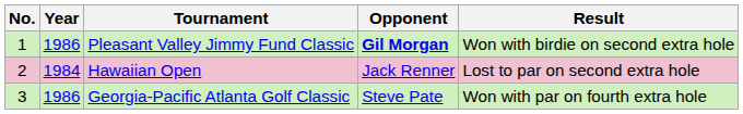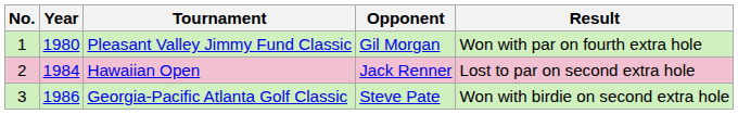 <table class="wikitable" style="font-size:95%;">
 <tr>
 <th>No.</th>
 <th>Year</th>
 <th>Tournament</th>
 <th>Opponent</th>
 <th>Result</th>
 </tr>
 <tr style="background:#D0F0C0;">
 <td align=center>1</td>
-<td><a href='#'>1986</a></td>
+<td><a href='#'>1980</a></td>
 <td><a href='#'>Pleasant Valley Jimmy Fund Classic</a></td>
-<td><strong> <a href='#'>Gil Morgan</a></strong></td>
-<td>Won with birdie on second extra hole</td>
+<td> <a href='#'>Gil Morgan</a></td>
+<td>Won with par on fourth extra hole</td>
 </tr>
 <tr style="background:#F2C1D1;">
 <td align=center>2</td>
 <td><a href='#'>1984</a></td>
 <td><a href='#'>Hawaiian Open</a></td>
 <td> <a href='#'>Jack Renner</a></td>
 <td>Lost to par on second extra hole</td>
 </tr>
 <tr style="background:#D0F0C0;">
 <td align=center>3</td>
 <td><a href='#'>1986</a></td>
 <td><a href='#'>Georgia-Pacific Atlanta Golf Classic</a></td>
 <td> <a href='#'>Steve Pate</a></td>
-<td>Won with par on fourth extra hole</td>
+<td>Won with birdie on second extra hole</td>
 </tr>
 </table>
